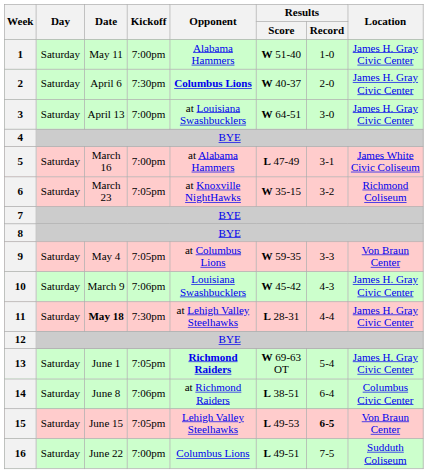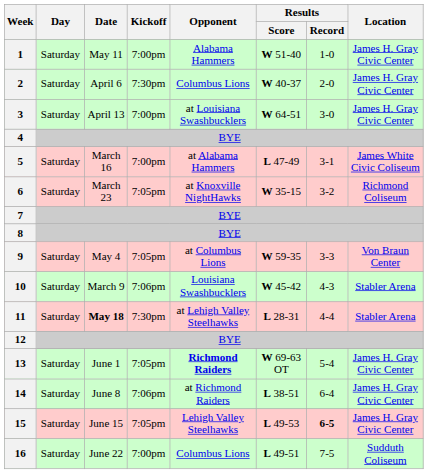 <table class="wikitable">
 <tr>
 <th rowspan="2" width="40">Week</th>
 <th rowspan="2" width="80">Day</th>
 <th rowspan="2" width="90">Date</th>
 <th rowspan="2" width="60">Kickoff</th>
 <th rowspan="2" width="180">Opponent</th>
 <th colspan="2" width="200">Results</th>
 <th rowspan="2" width="200">Location</th>
 </tr>
 <tr>
 <th width="140">Score</th>
 <th width="60">Record</th>
 </tr>
 <tr align="center" bgcolor="#CCFFCC">
 <th>1</th>
 <td>Saturday</td>
 <td>May 11</td>
 <td>7:00pm</td>
 <td><a href='#'>Alabama Hammers</a></td>
 <td><strong>W</strong> 51-40</td>
 <td>1-0</td>
 <td><a href='#'>James H. Gray Civic Center</a></td>
 </tr>
 <tr align="center" bgcolor="#CCFFCC">
 <th>2</th>
 <td>Saturday</td>
 <td>April 6</td>
 <td>7:30pm</td>
-<td><strong><a href='#'>Columbus Lions</a></strong></td>
+<td><a href='#'>Columbus Lions</a></td>
 <td><strong>W</strong> 40-37</td>
 <td>2-0</td>
 <td><a href='#'>James H. Gray Civic Center</a></td>
 </tr>
 <tr align="center" bgcolor="#CCFFCC">
 <th>3</th>
 <td>Saturday</td>
 <td>April 13</td>
 <td>7:00pm</td>
 <td>at <a href='#'>Louisiana Swashbucklers</a></td>
 <td><strong>W</strong> 64-51</td>
 <td>3-0</td>
 <td><a href='#'>James H. Gray Civic Center</a></td>
 </tr>
 <tr align="center" bgcolor="#CCCCCC">
 <th>4</th>
 <td colSpan=7><a href='#'>BYE</a></td>
 </tr>
 <tr align="center" bgcolor="#FFCCCC">
 <th>5</th>
 <td>Saturday</td>
 <td>March 16</td>
 <td>7:00pm</td>
 <td>at <a href='#'>Alabama Hammers</a></td>
 <td><strong>L</strong> 47-49</td>
 <td>3-1</td>
 <td><a href='#'>James White Civic Coliseum</a></td>
 </tr>
 <tr align="center" bgcolor="#FFCCCC">
 <th>6</th>
 <td>Saturday</td>
 <td>March 23</td>
 <td>7:05pm</td>
 <td>at <a href='#'>Knoxville NightHawks</a></td>
 <td><strong>W</strong> 35-15</td>
 <td>3-2</td>
 <td><a href='#'>Richmond Coliseum</a></td>
 </tr>
 <tr align="center" bgcolor="#CCCCCC">
 <th>7</th>
 <td colSpan=7><a href='#'>BYE</a></td>
 </tr>
 <tr align="center" bgcolor="#CCCCCC">
 <th>8</th>
 <td colSpan=7><a href='#'>BYE</a></td>
 </tr>
 <tr align="center" bgcolor="#FFCCCC">
 <th>9</th>
 <td>Saturday</td>
 <td>May 4</td>
 <td>7:05pm</td>
 <td>at <a href='#'>Columbus Lions</a></td>
 <td><strong>W</strong> 59-35</td>
 <td>3-3</td>
 <td><a href='#'>Von Braun Center</a></td>
 </tr>
 <tr align="center" bgcolor="#CCFFCC">
 <th>10</th>
 <td>Saturday</td>
 <td>March 9</td>
 <td>7:06pm</td>
 <td><a href='#'>Louisiana Swashbucklers</a></td>
 <td><strong>W</strong> 45-42</td>
 <td>4-3</td>
-<td><a href='#'>James H. Gray Civic Center</a></td>
+<td><a href='#'>Stabler Arena</a></td>
 </tr>
 <tr align="center" bgcolor="#FFCCCC">
 <th>11</th>
 <td>Saturday</td>
 <td><strong>May 18</strong></td>
 <td>7:30pm</td>
 <td>at <a href='#'>Lehigh Valley Steelhawks</a></td>
 <td><strong>L</strong> 28-31</td>
 <td>4-4</td>
-<td><a href='#'>James H. Gray Civic Center</a></td>
+<td><a href='#'>Stabler Arena</a></td>
 </tr>
 <tr align="center" bgcolor="#CCCCCC">
 <th>12</th>
 <td colSpan=7><a href='#'>BYE</a></td>
 </tr>
 <tr align="center" bgcolor="#CCFFCC">
 <th>13</th>
 <td>Saturday</td>
 <td>June 1</td>
 <td>7:05pm</td>
 <td><strong><a href='#'>Richmond Raiders</a></strong></td>
 <td><strong>W</strong> 69-63 OT</td>
 <td>5-4</td>
 <td><a href='#'>James H. Gray Civic Center</a></td>
 </tr>
 <tr align="center" bgcolor="#CCFFCC">
 <th>14</th>
 <td>Saturday</td>
 <td>June 8</td>
 <td>7:06pm</td>
 <td>at <a href='#'>Richmond Raiders</a></td>
 <td><strong>L</strong> 38-51</td>
 <td>6-4</td>
-<td><a href='#'>Columbus Civic Center</a></td>
+<td><a href='#'>James H. Gray Civic Center</a></td>
 </tr>
 <tr align="center" bgcolor="#FFCCCC">
 <th>15</th>
 <td>Saturday</td>
 <td>June 15</td>
 <td>7:05pm</td>
 <td><a href='#'>Lehigh Valley Steelhawks</a></td>
 <td><strong>L</strong> 49-53</td>
 <td><strong>6-5</strong></td>
-<td><a href='#'>Von Braun Center</a></td>
+<td><a href='#'>James H. Gray Civic Center</a></td>
 </tr>
 <tr align="center" bgcolor="#CCFFCC">
 <th>16</th>
 <td>Saturday</td>
 <td>June 22</td>
 <td>7:00pm</td>
 <td><a href='#'>Columbus Lions</a></td>
 <td><strong>L</strong> 49-51</td>
 <td>7-5</td>
 <td><a href='#'>Sudduth Coliseum</a></td>
 </tr>
 </table>
